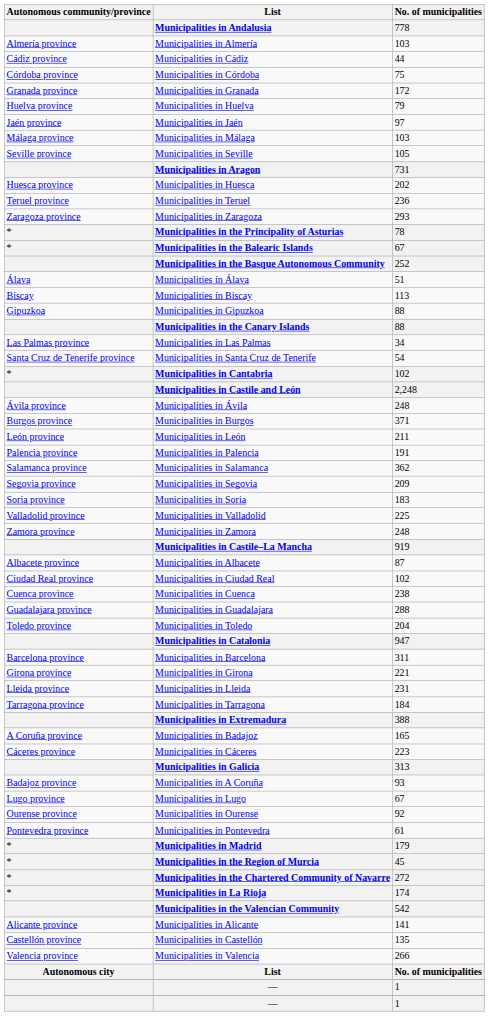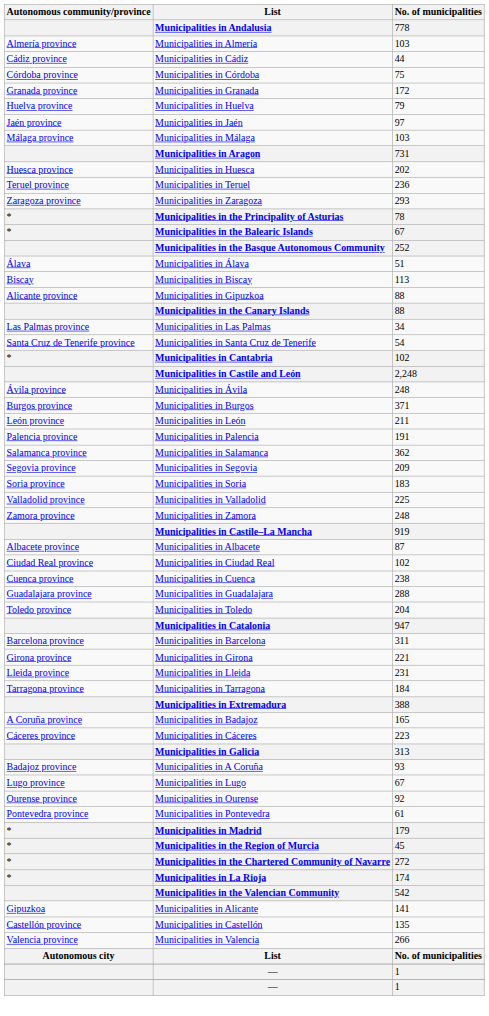 <table class="wikitable">
 <tr>
 <th>Autonomous community/province</th>
 <th>List</th>
 <th>No. of municipalities</th>
 </tr>
 <tr style="background-color: #f2f2f2">
 <td><strong></strong></td>
 <td><strong><a href='#'>Municipalities in Andalusia</a></strong></td>
 <td>778</td>
 </tr>
 <tr>
 <td><a href='#'>Almería province</a></td>
 <td><a href='#'>Municipalities in Almería</a></td>
 <td>103</td>
 </tr>
 <tr>
 <td><a href='#'>Cádiz province</a></td>
 <td><a href='#'>Municipalities in Cádiz</a></td>
 <td>44</td>
 </tr>
 <tr>
 <td><a href='#'>Córdoba province</a></td>
 <td><a href='#'>Municipalities in Córdoba</a></td>
 <td>75</td>
 </tr>
 <tr>
 <td><a href='#'>Granada province</a></td>
 <td><a href='#'>Municipalities in Granada</a></td>
 <td>172</td>
 </tr>
 <tr>
 <td><a href='#'>Huelva province</a></td>
 <td><a href='#'>Municipalities in Huelva</a></td>
 <td>79</td>
 </tr>
 <tr>
 <td><a href='#'>Jaén province</a></td>
 <td><a href='#'>Municipalities in Jaén</a></td>
 <td>97</td>
 </tr>
 <tr>
 <td><a href='#'>Málaga province</a></td>
 <td><a href='#'>Municipalities in Málaga</a></td>
 <td>103</td>
-</tr>
-<tr>
-<td><a href='#'>Seville province</a></td>
-<td><a href='#'>Municipalities in Seville</a></td>
-<td>105</td>
 </tr>
 <tr style="background-color: #f2f2f2">
 <td><strong></strong></td>
 <td><strong><a href='#'>Municipalities in Aragon</a></strong></td>
 <td>731</td>
 </tr>
 <tr>
 <td><a href='#'>Huesca province</a></td>
 <td><a href='#'>Municipalities in Huesca</a></td>
 <td>202</td>
 </tr>
 <tr>
 <td><a href='#'>Teruel province</a></td>
 <td><a href='#'>Municipalities in Teruel</a></td>
 <td>236</td>
 </tr>
 <tr>
 <td><a href='#'>Zaragoza province</a></td>
 <td><a href='#'>Municipalities in Zaragoza</a></td>
 <td>293</td>
 </tr>
 <tr style="background-color: #f2f2f2">
 <td><strong></strong>*</td>
 <td><strong><a href='#'>Municipalities in the Principality of Asturias</a></strong></td>
 <td>78</td>
 </tr>
 <tr style="background-color: #f2f2f2">
 <td><strong></strong>*</td>
 <td><strong><a href='#'>Municipalities in the Balearic Islands</a></strong></td>
 <td>67</td>
 </tr>
 <tr style="background-color: #f2f2f2">
 <td><strong></strong></td>
 <td><strong><a href='#'>Municipalities in the Basque Autonomous Community</a></strong></td>
 <td>252</td>
 </tr>
 <tr>
 <td><a href='#'>Álava</a></td>
 <td><a href='#'>Municipalities in Álava</a></td>
 <td>51</td>
 </tr>
 <tr>
 <td><a href='#'>Biscay</a></td>
 <td><a href='#'>Municipalities in Biscay</a></td>
 <td>113</td>
 </tr>
 <tr>
-<td><a href='#'>Gipuzkoa</a></td>
+<td><a href='#'>Alicante province</a></td>
 <td><a href='#'>Municipalities in Gipuzkoa</a></td>
 <td>88</td>
 </tr>
 <tr style="background-color: #f2f2f2">
 <td><strong></strong></td>
 <td><strong><a href='#'>Municipalities in the Canary Islands</a></strong></td>
 <td>88</td>
 </tr>
 <tr>
 <td><a href='#'>Las Palmas province</a></td>
 <td><a href='#'>Municipalities in Las Palmas</a></td>
 <td>34</td>
 </tr>
 <tr>
 <td><a href='#'>Santa Cruz de Tenerife province</a></td>
 <td><a href='#'>Municipalities in Santa Cruz de Tenerife</a></td>
 <td>54</td>
 </tr>
 <tr style="background-color: #f2f2f2">
 <td><strong></strong>*</td>
 <td><strong><a href='#'>Municipalities in Cantabria</a></strong></td>
 <td>102</td>
 </tr>
 <tr style="background-color: #f2f2f2">
 <td><strong></strong></td>
 <td><strong><a href='#'>Municipalities in Castile and León</a></strong></td>
 <td>2,248</td>
 </tr>
 <tr>
 <td><a href='#'>Ávila province</a></td>
 <td><a href='#'>Municipalities in Ávila</a></td>
 <td>248</td>
 </tr>
 <tr>
 <td><a href='#'>Burgos province</a></td>
 <td><a href='#'>Municipalities in Burgos</a></td>
 <td>371</td>
 </tr>
 <tr>
 <td><a href='#'>León province</a></td>
 <td><a href='#'>Municipalities in León</a></td>
 <td>211</td>
 </tr>
 <tr>
 <td><a href='#'>Palencia province</a></td>
 <td><a href='#'>Municipalities in Palencia</a></td>
 <td>191</td>
 </tr>
 <tr>
 <td><a href='#'>Salamanca province</a></td>
 <td><a href='#'>Municipalities in Salamanca</a></td>
 <td>362</td>
 </tr>
 <tr>
 <td><a href='#'>Segovia province</a></td>
 <td><a href='#'>Municipalities in Segovia</a></td>
 <td>209</td>
 </tr>
 <tr>
 <td><a href='#'>Soria province</a></td>
 <td><a href='#'>Municipalities in Soria</a></td>
 <td>183</td>
 </tr>
 <tr>
 <td><a href='#'>Valladolid province</a></td>
 <td><a href='#'>Municipalities in Valladolid</a></td>
 <td>225</td>
 </tr>
 <tr>
 <td><a href='#'>Zamora province</a></td>
 <td><a href='#'>Municipalities in Zamora</a></td>
 <td>248</td>
 </tr>
 <tr style="background-color: #f2f2f2">
 <td><strong></strong></td>
 <td><strong><a href='#'>Municipalities in Castile–La Mancha</a></strong></td>
 <td>919</td>
 </tr>
 <tr>
 <td><a href='#'>Albacete province</a></td>
 <td><a href='#'>Municipalities in Albacete</a></td>
 <td>87</td>
 </tr>
 <tr>
 <td><a href='#'>Ciudad Real province</a></td>
 <td><a href='#'>Municipalities in Ciudad Real</a></td>
 <td>102</td>
 </tr>
 <tr>
 <td><a href='#'>Cuenca province</a></td>
 <td><a href='#'>Municipalities in Cuenca</a></td>
 <td>238</td>
 </tr>
 <tr>
 <td><a href='#'>Guadalajara province</a></td>
 <td><a href='#'>Municipalities in Guadalajara</a></td>
 <td>288</td>
 </tr>
 <tr>
 <td><a href='#'>Toledo province</a></td>
 <td><a href='#'>Municipalities in Toledo</a></td>
 <td>204</td>
 </tr>
 <tr style="background-color: #f2f2f2">
 <td><strong></strong></td>
 <td><strong><a href='#'>Municipalities in Catalonia</a></strong></td>
 <td>947</td>
 </tr>
 <tr>
 <td><a href='#'>Barcelona province</a></td>
 <td><a href='#'>Municipalities in Barcelona</a></td>
 <td>311</td>
 </tr>
 <tr>
 <td><a href='#'>Girona province</a></td>
 <td><a href='#'>Municipalities in Girona</a></td>
 <td>221</td>
 </tr>
 <tr>
 <td><a href='#'>Lleida province</a></td>
 <td><a href='#'>Municipalities in Lleida</a></td>
 <td>231</td>
 </tr>
 <tr>
 <td><a href='#'>Tarragona province</a></td>
 <td><a href='#'>Municipalities in Tarragona</a></td>
 <td>184</td>
 </tr>
 <tr style="background-color: #f2f2f2">
 <td><strong></strong></td>
 <td><strong><a href='#'>Municipalities in Extremadura</a></strong></td>
 <td>388</td>
 </tr>
 <tr>
 <td><a href='#'>A Coruña province</a></td>
 <td><a href='#'>Municipalities in Badajoz</a></td>
 <td>165</td>
 </tr>
 <tr>
 <td><a href='#'>Cáceres province</a></td>
 <td><a href='#'>Municipalities in Cáceres</a></td>
 <td>223</td>
 </tr>
 <tr style="background-color: #f2f2f2">
 <td><strong></strong></td>
 <td><strong><a href='#'>Municipalities in Galicia</a></strong></td>
 <td>313</td>
 </tr>
 <tr>
 <td><a href='#'>Badajoz province</a></td>
 <td><a href='#'>Municipalities in A Coruña</a></td>
 <td>93</td>
 </tr>
 <tr>
 <td><a href='#'>Lugo province</a></td>
 <td><a href='#'>Municipalities in Lugo</a></td>
 <td>67</td>
 </tr>
 <tr>
 <td><a href='#'>Ourense province</a></td>
 <td><a href='#'>Municipalities in Ourense</a></td>
 <td>92</td>
 </tr>
 <tr>
 <td><a href='#'>Pontevedra province</a></td>
 <td><a href='#'>Municipalities in Pontevedra</a></td>
 <td>61</td>
 </tr>
 <tr style="background-color: #f2f2f2">
 <td><strong></strong>*</td>
 <td><strong><a href='#'>Municipalities in Madrid</a></strong></td>
 <td>179</td>
 </tr>
 <tr style="background-color: #f2f2f2">
 <td><strong></strong>*</td>
 <td><strong><a href='#'>Municipalities in the Region of Murcia</a></strong></td>
 <td>45</td>
 </tr>
 <tr style="background-color: #f2f2f2">
 <td><strong></strong>*</td>
 <td><strong><a href='#'>Municipalities in the Chartered Community of Navarre</a></strong></td>
 <td>272</td>
 </tr>
 <tr style="background-color: #f2f2f2">
 <td><strong></strong>*</td>
 <td><strong><a href='#'>Municipalities in La Rioja</a></strong></td>
 <td>174</td>
 </tr>
 <tr style="background-color: #f2f2f2">
 <td><strong></strong></td>
 <td><strong><a href='#'>Municipalities in the Valencian Community</a></strong></td>
 <td>542</td>
 </tr>
 <tr>
-<td><a href='#'>Alicante province</a></td>
+<td><a href='#'>Gipuzkoa</a></td>
 <td><a href='#'>Municipalities in Alicante</a></td>
 <td>141</td>
 </tr>
 <tr>
 <td><a href='#'>Castellón province</a></td>
 <td><a href='#'>Municipalities in Castellón</a></td>
 <td>135</td>
 </tr>
 <tr>
 <td><a href='#'>Valencia province</a></td>
 <td><a href='#'>Municipalities in Valencia</a></td>
 <td>266</td>
 </tr>
 <tr>
 <th>Autonomous city</th>
 <th>List</th>
 <th>No. of municipalities</th>
 </tr>
 <tr>
 </tr>
 <tr style="background-color: #f2f2f2">
 <td><strong></strong></td>
 <td align=center>—</td>
 <td>1</td>
 </tr>
 <tr>
 </tr>
 <tr style="background-color: #f2f2f2">
 <td><strong></strong></td>
 <td align=center>—</td>
 <td>1</td>
 </tr>
 </table>
